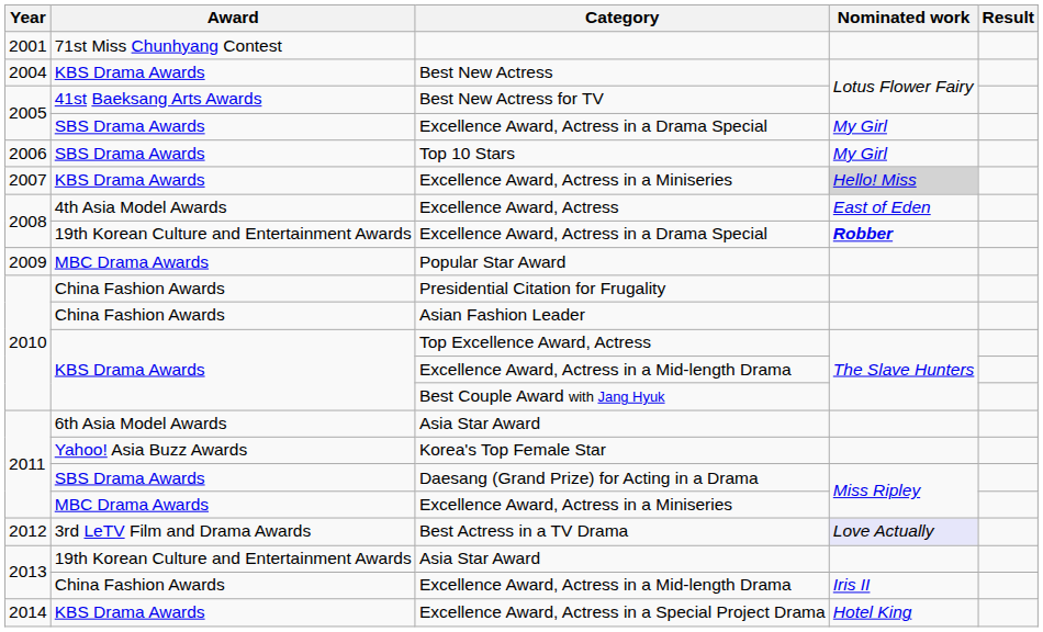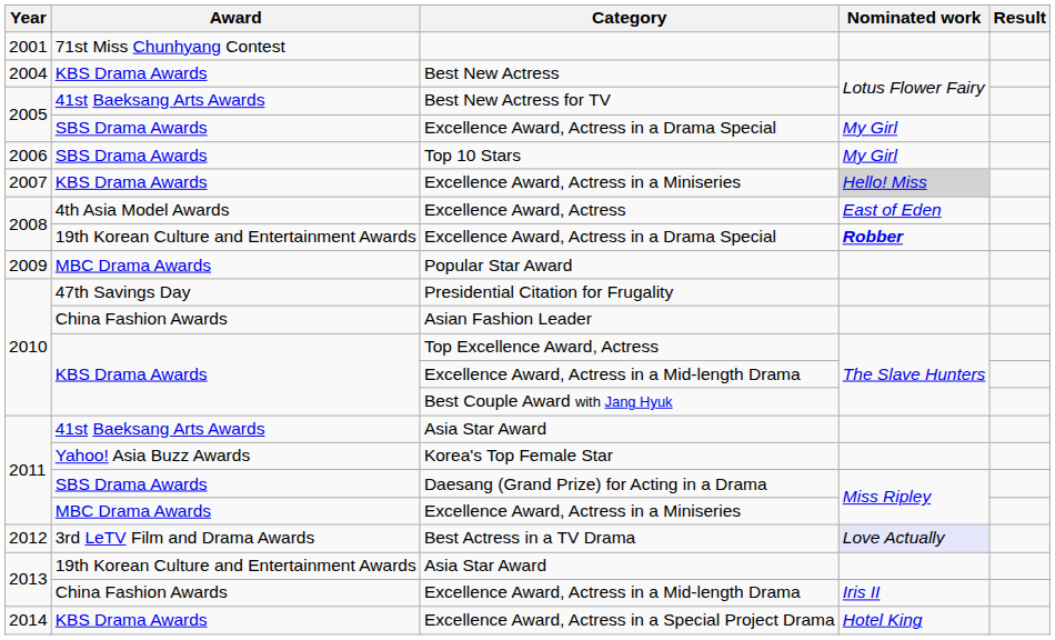 <table class="wikitable">
 <tr>
 <th>Year</th>
 <th>Award</th>
 <th>Category</th>
 <th>Nominated work</th>
 <th>Result</th>
 </tr>
 <tr>
 <td>2001</td>
 <td>71st Miss <a href='#'>Chunhyang</a> Contest</td>
 <td></td>
 <td></td>
 <td></td>
 </tr>
 <tr>
 <td>2004</td>
 <td><a href='#'>KBS Drama Awards</a></td>
 <td>Best New Actress</td>
 <td rowspan="2"><em>Lotus Flower Fairy</em></td>
 <td></td>
 </tr>
 <tr>
 <td rowspan="2">2005</td>
 <td><a href='#'>41st</a> <a href='#'>Baeksang Arts Awards</a></td>
 <td>Best New Actress for TV</td>
 <td></td>
 </tr>
 <tr>
 <td><a href='#'>SBS Drama Awards</a></td>
 <td>Excellence Award, Actress in a Drama Special</td>
 <td><em><a href='#'>My Girl</a></em></td>
 <td></td>
 </tr>
 <tr>
 <td>2006</td>
 <td><a href='#'>SBS Drama Awards</a></td>
 <td>Top 10 Stars</td>
 <td><em><a href='#'>My Girl</a></em></td>
 <td></td>
 </tr>
 <tr>
 <td>2007</td>
 <td><a href='#'>KBS Drama Awards</a></td>
 <td>Excellence Award, Actress in a Miniseries</td>
 <td style="background: lightgrey;"><em><a href='#'>Hello! Miss</a></em></td>
 <td></td>
 </tr>
 <tr>
 <td rowspan=2>2008</td>
 <td>4th Asia Model Awards</td>
 <td>Excellence Award, Actress</td>
 <td><em><a href='#'>East of Eden</a></em></td>
 <td></td>
 </tr>
 <tr>
 <td>19th Korean Culture and Entertainment Awards</td>
 <td>Excellence Award, Actress in a Drama Special</td>
 <td><strong><em><a href='#'>Robber</a></em></strong></td>
 <td></td>
 </tr>
 <tr>
 <td>2009</td>
 <td><a href='#'>MBC Drama Awards</a></td>
 <td>Popular Star Award</td>
 <td></td>
 <td></td>
 </tr>
 <tr>
 <td rowspan="5">2010</td>
-<td>China Fashion Awards</td>
+<td>47th Savings Day</td>
 <td>Presidential Citation for Frugality</td>
 <td></td>
 <td></td>
 </tr>
 <tr>
 <td>China Fashion Awards</td>
 <td>Asian Fashion Leader</td>
 <td></td>
 <td></td>
 </tr>
 <tr>
 <td rowspan="3"><a href='#'>KBS Drama Awards</a></td>
 <td>Top Excellence Award, Actress</td>
 <td rowspan="3"><em><a href='#'>The Slave Hunters</a></em></td>
 <td></td>
 </tr>
 <tr>
 <td>Excellence Award, Actress in a Mid-length Drama</td>
 <td></td>
 </tr>
 <tr>
 <td>Best Couple Award <small>with <a href='#'>Jang Hyuk</a></small></td>
 <td></td>
 </tr>
 <tr>
 <td rowspan="4">2011</td>
-<td>6th Asia Model Awards</td>
+<td><a href='#'>41st</a> <a href='#'>Baeksang Arts Awards</a></td>
 <td>Asia Star Award</td>
 <td></td>
 <td></td>
 </tr>
 <tr>
 <td><a href='#'>Yahoo!</a> Asia Buzz Awards</td>
 <td>Korea's Top Female Star</td>
 <td></td>
 <td></td>
 </tr>
 <tr>
 <td><a href='#'>SBS Drama Awards</a></td>
 <td>Daesang (Grand Prize) for Acting in a Drama</td>
 <td rowspan="2"><em><a href='#'>Miss Ripley</a></em></td>
 <td></td>
 </tr>
 <tr>
 <td><a href='#'>MBC Drama Awards</a></td>
 <td>Excellence Award, Actress in a Miniseries</td>
 <td></td>
 </tr>
 <tr>
 <td>2012</td>
 <td>3rd <a href='#'>LeTV</a> Film and Drama Awards</td>
 <td>Best Actress in a TV Drama</td>
 <td style="background: lavender;"><em>Love Actually</em></td>
 <td></td>
 </tr>
 <tr>
 <td rowspan="2">2013</td>
 <td>19th Korean Culture and Entertainment Awards</td>
 <td>Asia Star Award</td>
 <td></td>
 <td></td>
 </tr>
 <tr>
 <td>China Fashion Awards</td>
 <td>Excellence Award, Actress in a Mid-length Drama</td>
 <td><em><a href='#'>Iris II</a></em></td>
 <td></td>
 </tr>
 <tr>
 <td>2014</td>
 <td><a href='#'>KBS Drama Awards</a></td>
 <td>Excellence Award, Actress in a Special Project Drama</td>
 <td><em><a href='#'>Hotel King</a></em></td>
 <td></td>
 </tr>
 </table>
